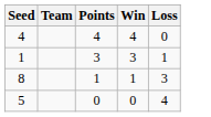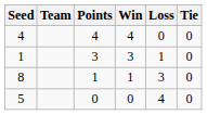 <table class=wikitable style=text-align:center>
 <tr>
 <th>Seed</th>
 <th>Team</th>
 <th>Points</th>
 <th>Win</th>
 <th>Loss</th>
+<th>Tie</th>
 </tr>
 <tr>
 <td>4</td>
 <td align=left></td>
 <td>4</td>
 <td>4</td>
+<td>0</td>
 <td>0</td>
 </tr>
 <tr>
 <td>1</td>
 <td align=left></td>
 <td>3</td>
 <td>3</td>
 <td>1</td>
+<td>0</td>
 </tr>
 <tr>
 <td>8</td>
 <td align=left></td>
 <td>1</td>
 <td>1</td>
 <td>3</td>
+<td>0</td>
 </tr>
 <tr>
 <td>5</td>
 <td align=left></td>
 <td>0</td>
 <td>0</td>
 <td>4</td>
+<td>0</td>
 </tr>
 </table>
